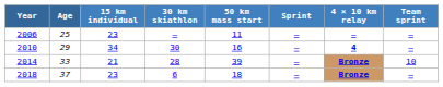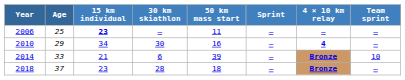 <table class="wikitable" style="font-size:95%; text-align:center; border:grey solid 1px; border-collapse:collapse; background:#ffffff;">
 <tr>
 <th style="background-color:#369; color:white; width:60px;"> Year </th>
 <th style="background-color:#369; color:white; width:40px;"> Age </th>
 <th style="background-color:#4180be; color:white; width:75px;"> 15 km <br> individual </th>
 <th style="background-color:#4180be; color:white; width:75px;"> 30 km <br> skiathlon </th>
 <th style="background-color:#4180be; color:white; width:75px;"> 50 km <br> mass start </th>
 <th style="background-color:#4180be; color:white; width:75px;"> Sprint </th>
 <th style="background-color:#4180be; color:white; width:75px;"> 4 × 10 km <br> relay </th>
 <th style="background-color:#4180be; color:white; width:75px;"> Team <br> sprint </th>
 </tr>
 <tr>
 <td><a href='#'>2006</a></td>
 <td><em>25</em></td>
-<td><a href='#'>23</a></td>
+<td><strong><a href='#'>23</a></strong></td>
 <td><a href='#'>—</a></td>
 <td><a href='#'>11</a></td>
 <td><a href='#'>—</a></td>
 <td><a href='#'>—</a></td>
 <td><a href='#'>—</a></td>
 </tr>
 <tr>
 <td><a href='#'>2010</a></td>
 <td><em>29</em></td>
 <td><a href='#'>34</a></td>
 <td><a href='#'>30</a></td>
 <td><a href='#'>16</a></td>
 <td><a href='#'>—</a></td>
 <td><strong><a href='#'>4</a></strong></td>
 <td><a href='#'>—</a></td>
 </tr>
 <tr>
 <td><a href='#'>2014</a></td>
 <td><em>33</em></td>
 <td><a href='#'>21</a></td>
-<td><a href='#'>28</a></td>
+<td><a href='#'>6</a></td>
 <td><a href='#'>39</a></td>
 <td><a href='#'>—</a></td>
 <td bgcolor=cc9966><a href='#'><strong>Bronze</strong></a></td>
 <td><a href='#'>10</a></td>
 </tr>
 <tr>
 <td><a href='#'>2018</a></td>
 <td><em>37</em></td>
 <td><a href='#'>23</a></td>
-<td><a href='#'>6</a></td>
+<td><a href='#'>28</a></td>
 <td><a href='#'>18</a></td>
 <td><a href='#'>—</a></td>
 <td bgcolor=cc9966><a href='#'><strong>Bronze</strong></a></td>
 <td><a href='#'>—</a></td>
 </tr>
 </table>
